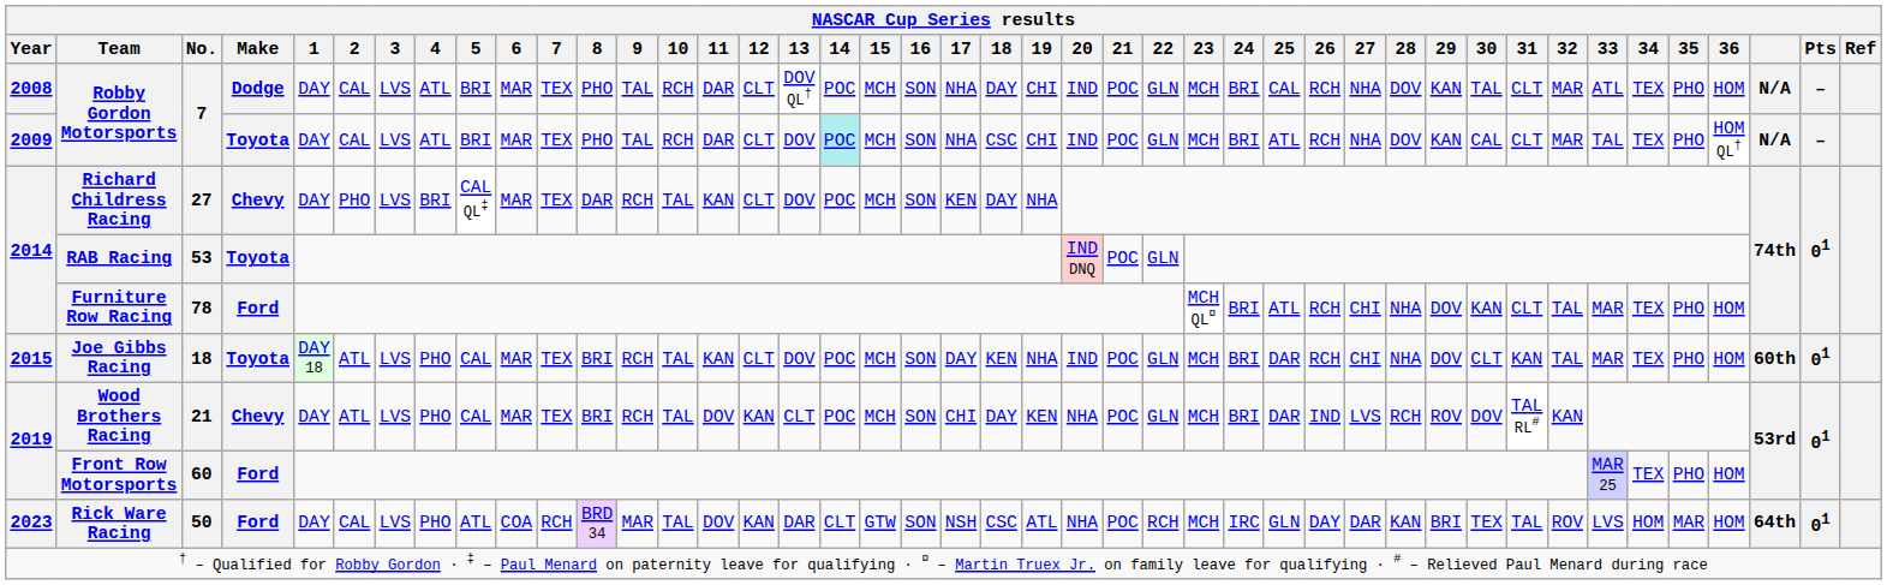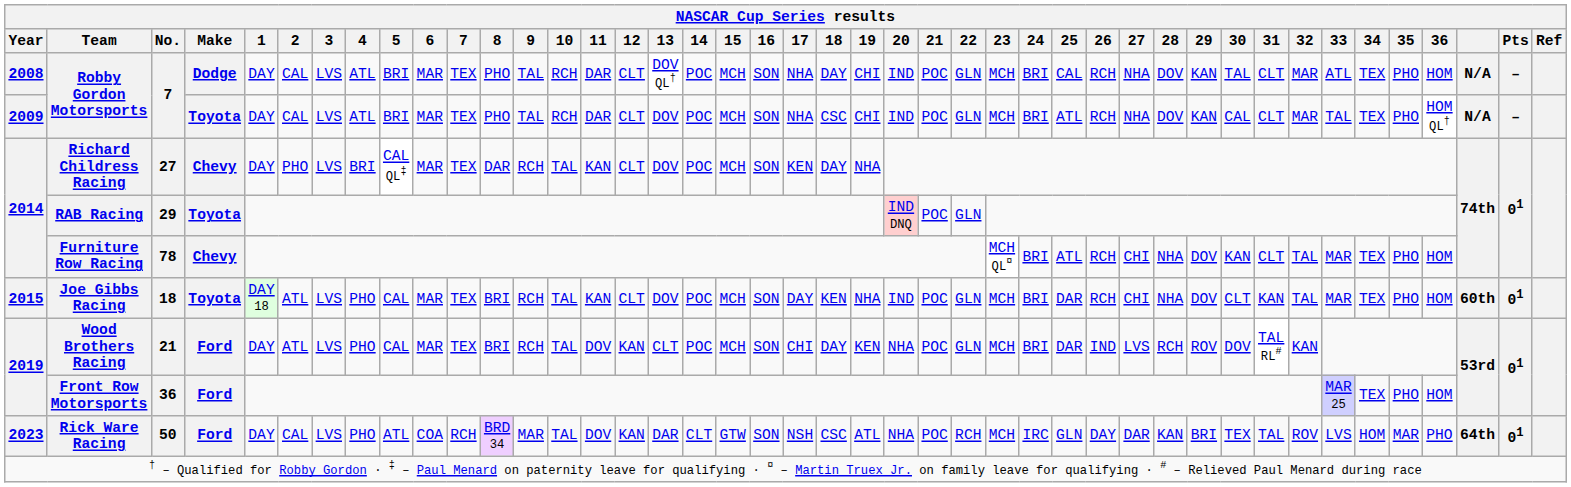 <table class="wikitable" style="text-align:center; font-size:75%">
 <tr>
 <th colspan=45><a href='#'>NASCAR Cup Series</a> results</th>
 </tr>
 <tr>
 <th>Year</th>
 <th>Team</th>
 <th>No.</th>
 <th>Make</th>
 <th>1</th>
 <th>2</th>
 <th>3</th>
 <th>4</th>
 <th>5</th>
 <th>6</th>
 <th>7</th>
 <th>8</th>
 <th>9</th>
 <th>10</th>
 <th>11</th>
 <th>12</th>
 <th>13</th>
 <th>14</th>
 <th>15</th>
 <th>16</th>
 <th>17</th>
 <th>18</th>
 <th>19</th>
 <th>20</th>
 <th>21</th>
 <th>22</th>
 <th>23</th>
 <th>24</th>
 <th>25</th>
 <th>26</th>
 <th>27</th>
 <th>28</th>
 <th>29</th>
 <th>30</th>
 <th>31</th>
 <th>32</th>
 <th>33</th>
 <th>34</th>
 <th>35</th>
 <th>36</th>
 <th></th>
 <th>Pts</th>
 <th>Ref</th>
 </tr>
 <tr>
 <th><a href='#'>2008</a></th>
 <th rowspan=2><a href='#'>Robby Gordon Motorsports</a></th>
 <th rowspan=2>7</th>
 <th><a href='#'>Dodge</a></th>
 <td><a href='#'>DAY</a></td>
 <td><a href='#'>CAL</a></td>
 <td><a href='#'>LVS</a></td>
 <td><a href='#'>ATL</a></td>
 <td><a href='#'>BRI</a></td>
 <td><a href='#'>MAR</a></td>
 <td><a href='#'>TEX</a></td>
 <td><a href='#'>PHO</a></td>
 <td><a href='#'>TAL</a></td>
 <td><a href='#'>RCH</a></td>
 <td><a href='#'>DAR</a></td>
 <td><a href='#'>CLT</a></td>
 <td style="background:#FFFFFF;"><a href='#'>DOV</a><br><small>QL<sup>†</sup></small></td>
 <td><a href='#'>POC</a></td>
 <td><a href='#'>MCH</a></td>
 <td><a href='#'>SON</a></td>
 <td><a href='#'>NHA</a></td>
 <td><a href='#'>DAY</a></td>
 <td><a href='#'>CHI</a></td>
 <td><a href='#'>IND</a></td>
 <td><a href='#'>POC</a></td>
 <td><a href='#'>GLN</a></td>
 <td><a href='#'>MCH</a></td>
 <td><a href='#'>BRI</a></td>
 <td><a href='#'>CAL</a></td>
 <td><a href='#'>RCH</a></td>
 <td><a href='#'>NHA</a></td>
 <td><a href='#'>DOV</a></td>
 <td><a href='#'>KAN</a></td>
 <td><a href='#'>TAL</a></td>
 <td><a href='#'>CLT</a></td>
 <td><a href='#'>MAR</a></td>
 <td><a href='#'>ATL</a></td>
 <td><a href='#'>TEX</a></td>
 <td><a href='#'>PHO</a></td>
 <td><a href='#'>HOM</a></td>
 <th>N/A</th>
 <th>–</th>
 <th></th>
 </tr>
 <tr>
 <th><a href='#'>2009</a></th>
 <th><a href='#'>Toyota</a></th>
 <td><a href='#'>DAY</a></td>
 <td><a href='#'>CAL</a></td>
 <td><a href='#'>LVS</a></td>
 <td><a href='#'>ATL</a></td>
 <td><a href='#'>BRI</a></td>
 <td><a href='#'>MAR</a></td>
 <td><a href='#'>TEX</a></td>
 <td><a href='#'>PHO</a></td>
 <td><a href='#'>TAL</a></td>
 <td><a href='#'>RCH</a></td>
 <td><a href='#'>DAR</a></td>
 <td><a href='#'>CLT</a></td>
 <td><a href='#'>DOV</a></td>
-<td style="background: paleturquoise;"><a href='#'>POC</a></td>
+<td><a href='#'>POC</a></td>
 <td><a href='#'>MCH</a></td>
 <td><a href='#'>SON</a></td>
 <td><a href='#'>NHA</a></td>
 <td><a href='#'>CSC</a></td>
 <td><a href='#'>CHI</a></td>
 <td><a href='#'>IND</a></td>
 <td><a href='#'>POC</a></td>
 <td><a href='#'>GLN</a></td>
 <td><a href='#'>MCH</a></td>
 <td><a href='#'>BRI</a></td>
 <td><a href='#'>ATL</a></td>
 <td><a href='#'>RCH</a></td>
 <td><a href='#'>NHA</a></td>
 <td><a href='#'>DOV</a></td>
 <td><a href='#'>KAN</a></td>
 <td><a href='#'>CAL</a></td>
 <td><a href='#'>CLT</a></td>
 <td><a href='#'>MAR</a></td>
 <td><a href='#'>TAL</a></td>
 <td><a href='#'>TEX</a></td>
 <td><a href='#'>PHO</a></td>
 <td style="background:#FFFFFF;"><a href='#'>HOM</a><br><small>QL<sup>†</sup></small></td>
 <th>N/A</th>
 <th>–</th>
 <th></th>
 </tr>
 <tr>
 <th rowspan=3><a href='#'>2014</a></th>
 <th><a href='#'>Richard Childress Racing</a></th>
 <th>27</th>
 <th><a href='#'>Chevy</a></th>
 <td><a href='#'>DAY</a></td>
 <td><a href='#'>PHO</a></td>
 <td><a href='#'>LVS</a></td>
 <td><a href='#'>BRI</a></td>
 <td style="background:#FFFFFF;"><a href='#'>CAL</a><br><small>QL<sup>‡</sup></small></td>
 <td><a href='#'>MAR</a></td>
 <td><a href='#'>TEX</a></td>
 <td><a href='#'>DAR</a></td>
 <td><a href='#'>RCH</a></td>
 <td><a href='#'>TAL</a></td>
 <td><a href='#'>KAN</a></td>
 <td><a href='#'>CLT</a></td>
 <td><a href='#'>DOV</a></td>
 <td><a href='#'>POC</a></td>
 <td><a href='#'>MCH</a></td>
 <td><a href='#'>SON</a></td>
 <td><a href='#'>KEN</a></td>
 <td><a href='#'>DAY</a></td>
 <td><a href='#'>NHA</a></td>
 <td colspan=17></td>
 <th rowspan=3>74th</th>
 <th rowspan=3>0<sup>1</sup></th>
 <th rowspan=3></th>
 </tr>
 <tr>
 <th><a href='#'>RAB Racing</a></th>
-<th>53</th>
+<th>29</th>
 <th><a href='#'>Toyota</a></th>
 <td colspan=19></td>
 <td style="background:#FFCFCF;"><a href='#'>IND</a><br><small>DNQ</small></td>
 <td><a href='#'>POC</a></td>
 <td><a href='#'>GLN</a></td>
 <td colspan=14></td>
 </tr>
 <tr>
 <th><a href='#'>Furniture Row Racing</a></th>
 <th>78</th>
-<th><a href='#'>Ford</a></th>
+<th><a href='#'>Chevy</a></th>
 <td colspan=22></td>
 <td style="background:#FFFFFF;"><a href='#'>MCH</a><br><small>QL<sup>¤</sup></small></td>
 <td><a href='#'>BRI</a></td>
 <td><a href='#'>ATL</a></td>
 <td><a href='#'>RCH</a></td>
 <td><a href='#'>CHI</a></td>
 <td><a href='#'>NHA</a></td>
 <td><a href='#'>DOV</a></td>
 <td><a href='#'>KAN</a></td>
 <td><a href='#'>CLT</a></td>
 <td><a href='#'>TAL</a></td>
 <td><a href='#'>MAR</a></td>
 <td><a href='#'>TEX</a></td>
 <td><a href='#'>PHO</a></td>
 <td><a href='#'>HOM</a></td>
 </tr>
 <tr>
 <th><a href='#'>2015</a></th>
 <th><a href='#'>Joe Gibbs Racing</a></th>
 <th>18</th>
 <th><a href='#'>Toyota</a></th>
 <td style="background:#DFFFDF;"><a href='#'>DAY</a><br><small>18</small></td>
 <td><a href='#'>ATL</a></td>
 <td><a href='#'>LVS</a></td>
 <td><a href='#'>PHO</a></td>
 <td><a href='#'>CAL</a></td>
 <td><a href='#'>MAR</a></td>
 <td><a href='#'>TEX</a></td>
 <td><a href='#'>BRI</a></td>
 <td><a href='#'>RCH</a></td>
 <td><a href='#'>TAL</a></td>
 <td><a href='#'>KAN</a></td>
 <td><a href='#'>CLT</a></td>
 <td><a href='#'>DOV</a></td>
 <td><a href='#'>POC</a></td>
 <td><a href='#'>MCH</a></td>
 <td><a href='#'>SON</a></td>
 <td><a href='#'>DAY</a></td>
 <td><a href='#'>KEN</a></td>
 <td><a href='#'>NHA</a></td>
 <td><a href='#'>IND</a></td>
 <td><a href='#'>POC</a></td>
 <td><a href='#'>GLN</a></td>
 <td><a href='#'>MCH</a></td>
 <td><a href='#'>BRI</a></td>
 <td><a href='#'>DAR</a></td>
 <td><a href='#'>RCH</a></td>
 <td><a href='#'>CHI</a></td>
 <td><a href='#'>NHA</a></td>
 <td><a href='#'>DOV</a></td>
 <td><a href='#'>CLT</a></td>
 <td><a href='#'>KAN</a></td>
 <td><a href='#'>TAL</a></td>
 <td><a href='#'>MAR</a></td>
 <td><a href='#'>TEX</a></td>
 <td><a href='#'>PHO</a></td>
 <td><a href='#'>HOM</a></td>
 <th>60th</th>
 <th>0<sup>1</sup></th>
 <th></th>
 </tr>
 <tr>
 <th rowspan=2><a href='#'>2019</a></th>
 <th><a href='#'>Wood Brothers Racing</a></th>
 <th>21</th>
-<th><a href='#'>Chevy</a></th>
+<th><a href='#'>Ford</a></th>
 <td><a href='#'>DAY</a></td>
 <td><a href='#'>ATL</a></td>
 <td><a href='#'>LVS</a></td>
 <td><a href='#'>PHO</a></td>
 <td><a href='#'>CAL</a></td>
 <td><a href='#'>MAR</a></td>
 <td><a href='#'>TEX</a></td>
 <td><a href='#'>BRI</a></td>
 <td><a href='#'>RCH</a></td>
 <td><a href='#'>TAL</a></td>
 <td><a href='#'>DOV</a></td>
 <td><a href='#'>KAN</a></td>
 <td><a href='#'>CLT</a></td>
 <td><a href='#'>POC</a></td>
 <td><a href='#'>MCH</a></td>
 <td><a href='#'>SON</a></td>
 <td><a href='#'>CHI</a></td>
 <td><a href='#'>DAY</a></td>
 <td><a href='#'>KEN</a></td>
 <td><a href='#'>NHA</a></td>
 <td><a href='#'>POC</a></td>
 <td><a href='#'>GLN</a></td>
 <td><a href='#'>MCH</a></td>
 <td><a href='#'>BRI</a></td>
 <td><a href='#'>DAR</a></td>
 <td><a href='#'>IND</a></td>
 <td><a href='#'>LVS</a></td>
 <td><a href='#'>RCH</a></td>
 <td><a href='#'>ROV</a></td>
 <td><a href='#'>DOV</a></td>
 <td style="background:#FFFFFF;"><a href='#'>TAL</a><br><small>RL<sup>#</sup></small></td>
 <td><a href='#'>KAN</a></td>
 <td colspan=4></td>
 <th rowspan=2>53rd</th>
 <th rowspan=2>0<sup>1</sup></th>
 <th rowspan=2></th>
 </tr>
 <tr>
 <th><a href='#'>Front Row Motorsports</a></th>
-<th>60</th>
+<th>36</th>
 <th><a href='#'>Ford</a></th>
 <td colspan=32></td>
 <td style="background:#CFCFFF;"><a href='#'>MAR</a><br><small>25</small></td>
 <td><a href='#'>TEX</a></td>
 <td><a href='#'>PHO</a></td>
 <td><a href='#'>HOM</a></td>
 </tr>
 <tr>
 <th><a href='#'>2023</a></th>
 <th><a href='#'>Rick Ware Racing</a></th>
 <th>50</th>
 <th><a href='#'>Ford</a></th>
 <td><a href='#'>DAY</a></td>
 <td><a href='#'>CAL</a></td>
 <td><a href='#'>LVS</a></td>
 <td><a href='#'>PHO</a></td>
 <td><a href='#'>ATL</a></td>
 <td><a href='#'>COA</a></td>
 <td><a href='#'>RCH</a></td>
 <td style="background:#EFCFFF;"><a href='#'>BRD</a><br><small>34</small></td>
 <td><a href='#'>MAR</a></td>
 <td><a href='#'>TAL</a></td>
 <td><a href='#'>DOV</a></td>
 <td><a href='#'>KAN</a></td>
 <td><a href='#'>DAR</a></td>
 <td><a href='#'>CLT</a></td>
 <td><a href='#'>GTW</a></td>
 <td><a href='#'>SON</a></td>
 <td><a href='#'>NSH</a></td>
 <td><a href='#'>CSC</a></td>
 <td><a href='#'>ATL</a></td>
 <td><a href='#'>NHA</a></td>
 <td><a href='#'>POC</a></td>
 <td><a href='#'>RCH</a></td>
 <td><a href='#'>MCH</a></td>
 <td><a href='#'>IRC</a></td>
 <td><a href='#'>GLN</a></td>
 <td><a href='#'>DAY</a></td>
 <td><a href='#'>DAR</a></td>
 <td><a href='#'>KAN</a></td>
 <td><a href='#'>BRI</a></td>
 <td><a href='#'>TEX</a></td>
 <td><a href='#'>TAL</a></td>
 <td><a href='#'>ROV</a></td>
 <td><a href='#'>LVS</a></td>
 <td><a href='#'>HOM</a></td>
 <td><a href='#'>MAR</a></td>
-<td><a href='#'>HOM</a></td>
+<td><a href='#'>PHO</a></td>
 <th>64th</th>
 <th>0<sup>1</sup></th>
 <th></th>
 </tr>
 <tr>
 <td colspan=43><small><sup>†</sup> – Qualified for <a href='#'>Robby Gordon</a> · <sup>‡</sup> – <a href='#'>Paul Menard</a> on paternity leave for qualifying · <sup>¤</sup> – <a href='#'>Martin Truex Jr.</a> on family leave for qualifying · <sup>#</sup> – Relieved Paul Menard during race</small></td>
 </tr>
 </table>
